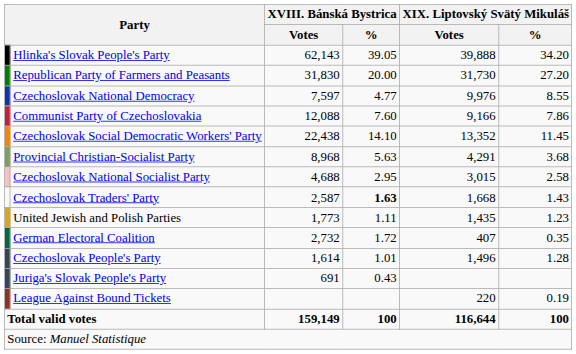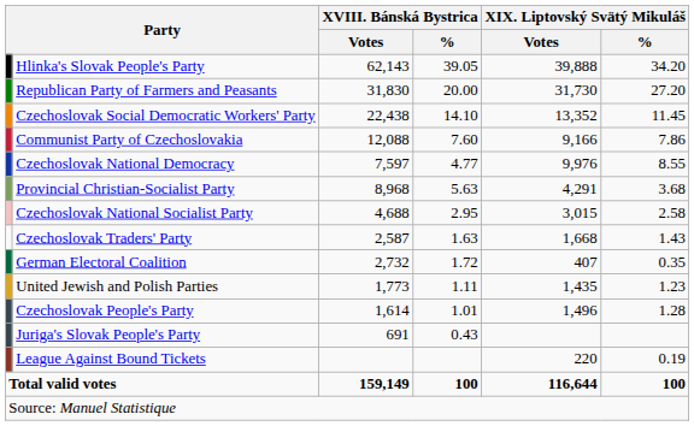 <table class=wikitable style=text-align:right>
 <tr>
 <th colspan=2 rowspan=2>Party</th>
 <th colspan=2>XVIII. Bánská Bystrica</th>
 <th colspan=2>XIX. Liptovský Svätý Mikuláš</th>
 </tr>
 <tr>
 <th>Votes</th>
 <th>%</th>
 <th>Votes</th>
 <th>%</th>
 </tr>
 <tr>
 <td bgcolor=#000000></td>
 <td align=left><a href='#'>Hlinka's Slovak People's Party</a></td>
 <td>62,143</td>
 <td>39.05</td>
 <td>39,888</td>
 <td>34.20</td>
 </tr>
 <tr>
 <td bgcolor=#008000></td>
 <td align=left><a href='#'>Republican Party of Farmers and Peasants</a></td>
 <td>31,830</td>
 <td>20.00</td>
 <td>31,730</td>
 <td>27.20</td>
 </tr>
 <tr>
-<td bgcolor=#1034A6></td>
-<td align=left><a href='#'>Czechoslovak National Democracy</a></td>
-<td>7,597</td>
-<td>4.77</td>
-<td>9,976</td>
-<td>8.55</td>
+<td bgcolor=F28500></td>
+<td align=left><a href='#'>Czechoslovak Social Democratic Workers' Party</a></td>
+<td>22,438</td>
+<td>14.10</td>
+<td>13,352</td>
+<td>11.45</td>
 </tr>
 <tr>
 <td bgcolor=#C41E3A></td>
 <td align=left><a href='#'>Communist Party of Czechoslovakia</a></td>
 <td>12,088</td>
 <td>7.60</td>
 <td>9,166</td>
 <td>7.86</td>
 </tr>
 <tr>
-<td bgcolor=F28500></td>
-<td align=left><a href='#'>Czechoslovak Social Democratic Workers' Party</a></td>
-<td>22,438</td>
-<td>14.10</td>
-<td>13,352</td>
-<td>11.45</td>
+<td bgcolor=#1034A6></td>
+<td align=left><a href='#'>Czechoslovak National Democracy</a></td>
+<td>7,597</td>
+<td>4.77</td>
+<td>9,976</td>
+<td>8.55</td>
 </tr>
 <tr>
 <td bgcolor=#7BA05B></td>
 <td align=left><a href='#'>Provincial Christian-Socialist Party</a></td>
 <td>8,968</td>
 <td>5.63</td>
 <td>4,291</td>
 <td>3.68</td>
 </tr>
 <tr>
 <td bgcolor=F4C2C2></td>
 <td align=left><a href='#'>Czechoslovak National Socialist Party</a></td>
 <td>4,688</td>
 <td>2.95</td>
 <td>3,015</td>
 <td>2.58</td>
 </tr>
 <tr>
 <td bgcolor=></td>
 <td align=left><a href='#'>Czechoslovak Traders' Party</a></td>
 <td>2,587</td>
-<td><strong>1.63</strong></td>
+<td>1.63</td>
 <td>1,668</td>
 <td>1.43</td>
+</tr>
+<tr>
+<td bgcolor=#00693E></td>
+<td align=left><a href='#'>German Electoral Coalition</a></td>
+<td>2,732</td>
+<td>1.72</td>
+<td>407</td>
+<td>0.35</td>
 </tr>
 <tr>
 <td bgcolor=#DAA520></td>
 <td align=left>United Jewish and Polish Parties</td>
 <td>1,773</td>
 <td>1.11</td>
 <td>1,435</td>
 <td>1.23</td>
-</tr>
-<tr>
-<td bgcolor=#00693E></td>
-<td align=left><a href='#'>German Electoral Coalition</a></td>
-<td>2,732</td>
-<td>1.72</td>
-<td>407</td>
-<td>0.35</td>
 </tr>
 <tr>
 <td bgcolor=#36454F></td>
 <td align=left><a href='#'>Czechoslovak People's Party</a></td>
 <td>1,614</td>
 <td>1.01</td>
 <td>1,496</td>
 <td>1.28</td>
 </tr>
 <tr>
 <td bgcolor=#36454F></td>
 <td align=left><a href='#'>Juriga's Slovak People's Party</a></td>
 <td>691</td>
 <td>0.43</td>
 <td></td>
 <td></td>
 </tr>
 <tr>
 <td bgcolor=#8A3324></td>
 <td align=left><a href='#'>League Against Bound Tickets</a></td>
 <td></td>
 <td></td>
 <td>220</td>
 <td>0.19</td>
 </tr>
 <tr>
 <td colspan=2 align=left><strong>Total valid votes</strong></td>
 <td><strong>159,149</strong></td>
 <td><strong>100</strong></td>
 <td><strong>116,644</strong></td>
 <td><strong>100</strong></td>
 </tr>
 <tr>
 <td align=left colspan=6>Source: <em>Manuel Statistique</em></td>
 </tr>
 </table>
